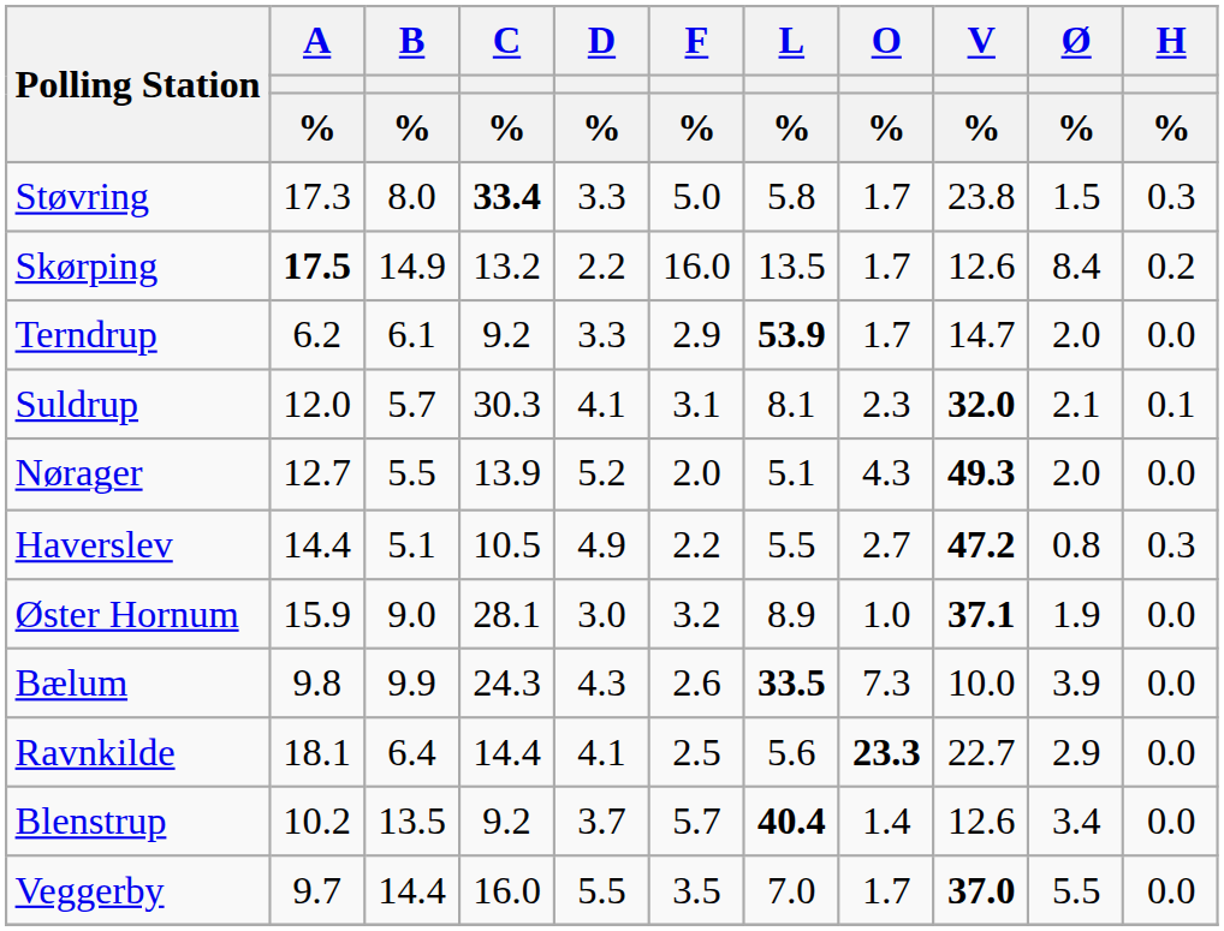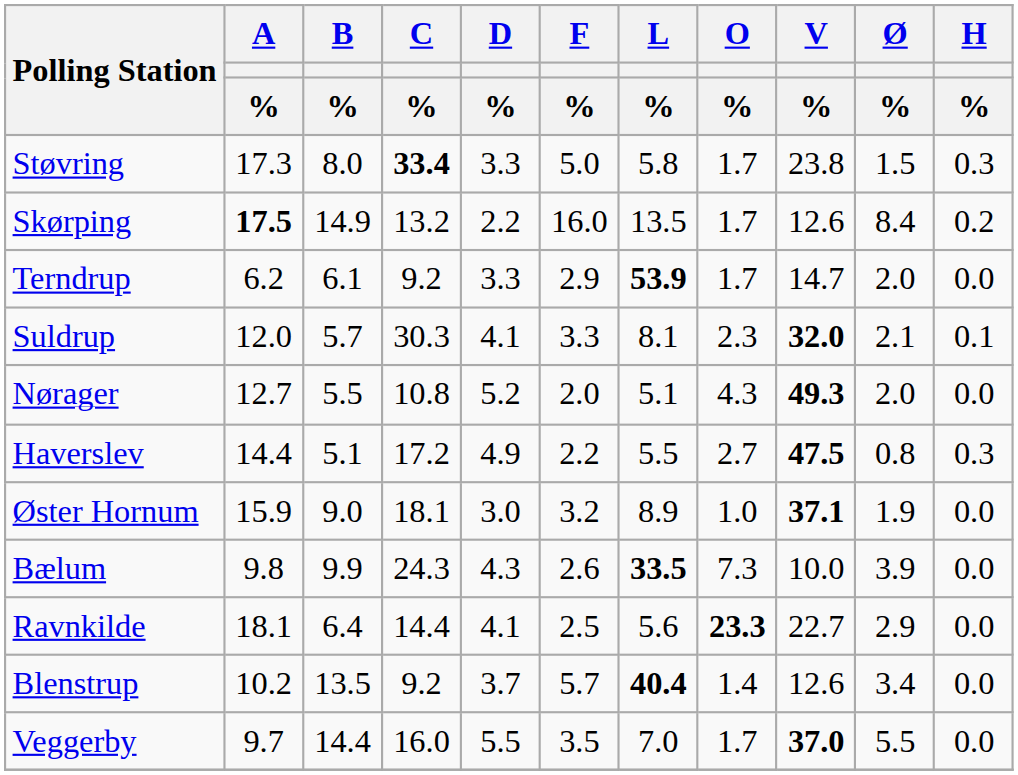 <table class="wikitable sortable" style="text-align:right; font-size:95%; line-height:20px;">
 <tr>
 <th rowspan="3">Polling Station</th>
 <th width=30px class=unsortable><a href='#'>A</a></th>
 <th width=30px class=unsortable><a href='#'>B</a></th>
 <th width=30px class=unsortable><a href='#'>C</a></th>
 <th width=30px class=unsortable><a href='#'>D</a></th>
 <th width=30px class=unsortable><a href='#'>F</a></th>
 <th width=30px class=unsortable><a href='#'>L</a></th>
 <th width=30px class=unsortable><a href='#'>O</a></th>
 <th width=30px class=unsortable><a href='#'>V</a></th>
 <th width=30px class=unsortable><a href='#'>Ø</a></th>
 <th width=30px class=unsortable><a href='#'>H</a></th>
 </tr>
 <tr>
 <th style=background:></th>
 <th style=background:></th>
 <th style=background:></th>
 <th style=background:></th>
 <th style=background:></th>
 <th style=background:></th>
 <th style=background:></th>
 <th style=background:></th>
 <th style=background:></th>
 <th style=background:></th>
 </tr>
 <tr>
 <th align=center data-sort-type=number>%</th>
 <th align=center data-sort-type=number>%</th>
 <th align=center data-sort-type=number>%</th>
 <th align=center data-sort-type=number>%</th>
 <th align=center data-sort-type=number>%</th>
 <th align=center data-sort-type=number>%</th>
 <th align=center data-sort-type=number>%</th>
 <th align=center data-sort-type=number>%</th>
 <th align=center data-sort-type=number>%</th>
 <th align=center data-sort-type=number>%</th>
 </tr>
 <tr>
 <td align=left><a href='#'>Støvring</a></td>
 <td align=center>17.3</td>
 <td align=center>8.0</td>
 <td align=center ><strong>33.4</strong></td>
 <td align=center>3.3</td>
 <td align=center>5.0</td>
 <td align=center>5.8</td>
 <td align=center>1.7</td>
 <td align=center>23.8</td>
 <td align=center>1.5</td>
 <td align=center>0.3</td>
 </tr>
 <tr>
 <td align=left><a href='#'>Skørping</a></td>
 <td align=center ><strong>17.5</strong></td>
 <td align=center>14.9</td>
 <td align=center>13.2</td>
 <td align=center>2.2</td>
 <td align=center>16.0</td>
 <td align=center>13.5</td>
 <td align=center>1.7</td>
 <td align=center>12.6</td>
 <td align=center>8.4</td>
 <td align=center>0.2</td>
 </tr>
 <tr>
 <td align=left><a href='#'>Terndrup</a></td>
 <td align=center>6.2</td>
 <td align=center>6.1</td>
 <td align=center>9.2</td>
 <td align=center>3.3</td>
 <td align=center>2.9</td>
 <td align=center ><strong>53.9</strong></td>
 <td align=center>1.7</td>
 <td align=center>14.7</td>
 <td align=center>2.0</td>
 <td align=center>0.0</td>
 </tr>
 <tr>
 <td align=left><a href='#'>Suldrup</a></td>
 <td align=center>12.0</td>
 <td align=center>5.7</td>
 <td align=center>30.3</td>
 <td align=center>4.1</td>
-<td align=center>3.1</td>
+<td align=center>3.3</td>
 <td align=center>8.1</td>
 <td align=center>2.3</td>
 <td align=center ><strong>32.0</strong></td>
 <td align=center>2.1</td>
 <td align=center>0.1</td>
 </tr>
 <tr>
 <td align=left><a href='#'>Nørager</a></td>
 <td align=center>12.7</td>
 <td align=center>5.5</td>
-<td align=center>13.9</td>
+<td align=center>10.8</td>
 <td align=center>5.2</td>
 <td align=center>2.0</td>
 <td align=center>5.1</td>
 <td align=center>4.3</td>
 <td align=center ><strong>49.3</strong></td>
 <td align=center>2.0</td>
 <td align=center>0.0</td>
 </tr>
 <tr>
 <td align=left><a href='#'>Haverslev</a></td>
 <td align=center>14.4</td>
 <td align=center>5.1</td>
-<td align=center>10.5</td>
+<td align=center>17.2</td>
 <td align=center>4.9</td>
 <td align=center>2.2</td>
 <td align=center>5.5</td>
 <td align=center>2.7</td>
-<td align=center ><strong>47.2</strong></td>
+<td align=center ><strong>47.5</strong></td>
 <td align=center>0.8</td>
 <td align=center>0.3</td>
 </tr>
 <tr>
 <td align=left><a href='#'>Øster Hornum</a></td>
 <td align=center>15.9</td>
 <td align=center>9.0</td>
-<td align=center>28.1</td>
+<td align=center>18.1</td>
 <td align=center>3.0</td>
 <td align=center>3.2</td>
 <td align=center>8.9</td>
 <td align=center>1.0</td>
 <td align=center ><strong>37.1</strong></td>
 <td align=center>1.9</td>
 <td align=center>0.0</td>
 </tr>
 <tr>
 <td align=left><a href='#'>Bælum</a></td>
 <td align=center>9.8</td>
 <td align=center>9.9</td>
 <td align=center>24.3</td>
 <td align=center>4.3</td>
 <td align=center>2.6</td>
 <td align=center ><strong>33.5</strong></td>
 <td align=center>7.3</td>
 <td align=center>10.0</td>
 <td align=center>3.9</td>
 <td align=center>0.0</td>
 </tr>
 <tr>
 <td align=left><a href='#'>Ravnkilde</a></td>
 <td align=center>18.1</td>
 <td align=center>6.4</td>
 <td align=center>14.4</td>
 <td align=center>4.1</td>
 <td align=center>2.5</td>
 <td align=center>5.6</td>
 <td align=center ><strong>23.3</strong></td>
 <td align=center>22.7</td>
 <td align=center>2.9</td>
 <td align=center>0.0</td>
 </tr>
 <tr>
 <td align=left><a href='#'>Blenstrup</a></td>
 <td align=center>10.2</td>
 <td align=center>13.5</td>
 <td align=center>9.2</td>
 <td align=center>3.7</td>
 <td align=center>5.7</td>
 <td align=center ><strong>40.4</strong></td>
 <td align=center>1.4</td>
 <td align=center>12.6</td>
 <td align=center>3.4</td>
 <td align=center>0.0</td>
 </tr>
 <tr>
 <td align=left><a href='#'>Veggerby</a></td>
 <td align=center>9.7</td>
 <td align=center>14.4</td>
 <td align=center>16.0</td>
 <td align=center>5.5</td>
 <td align=center>3.5</td>
 <td align=center>7.0</td>
 <td align=center>1.7</td>
 <td align=center ><strong>37.0</strong></td>
 <td align=center>5.5</td>
 <td align=center>0.0</td>
 </tr>
 <tr>
 </tr>
 </table>
